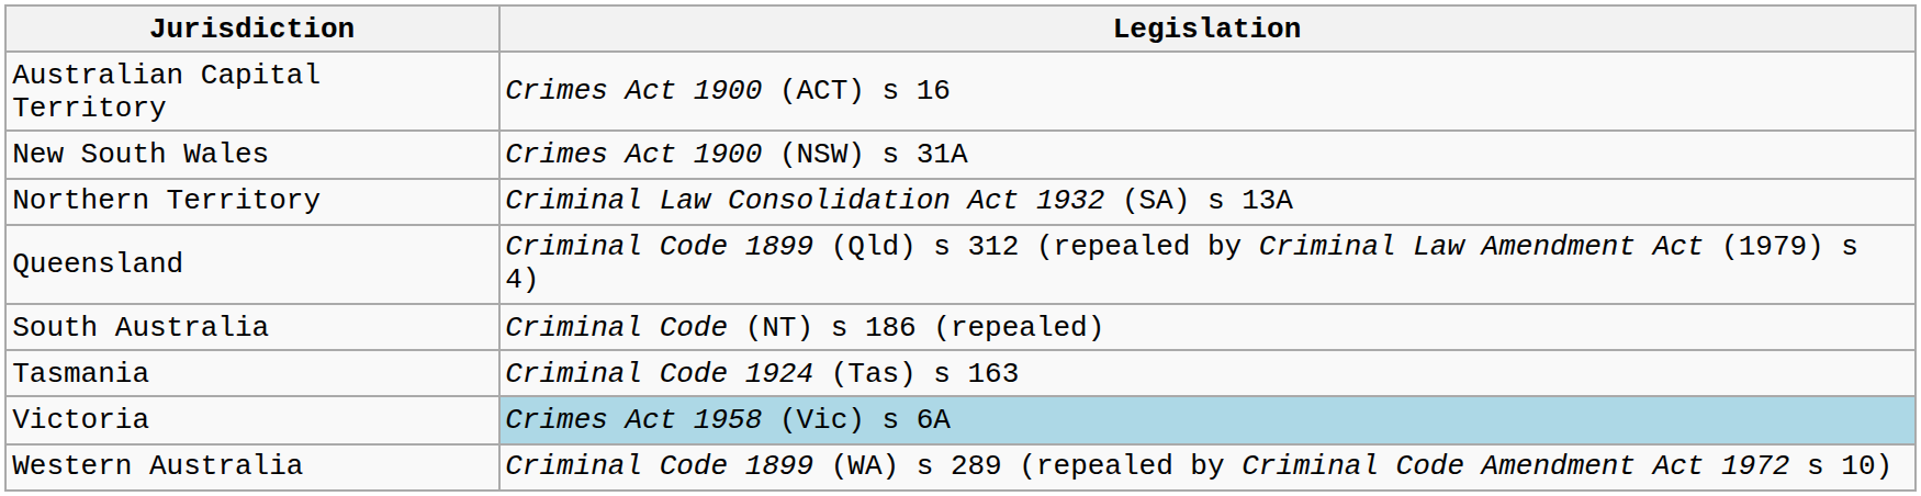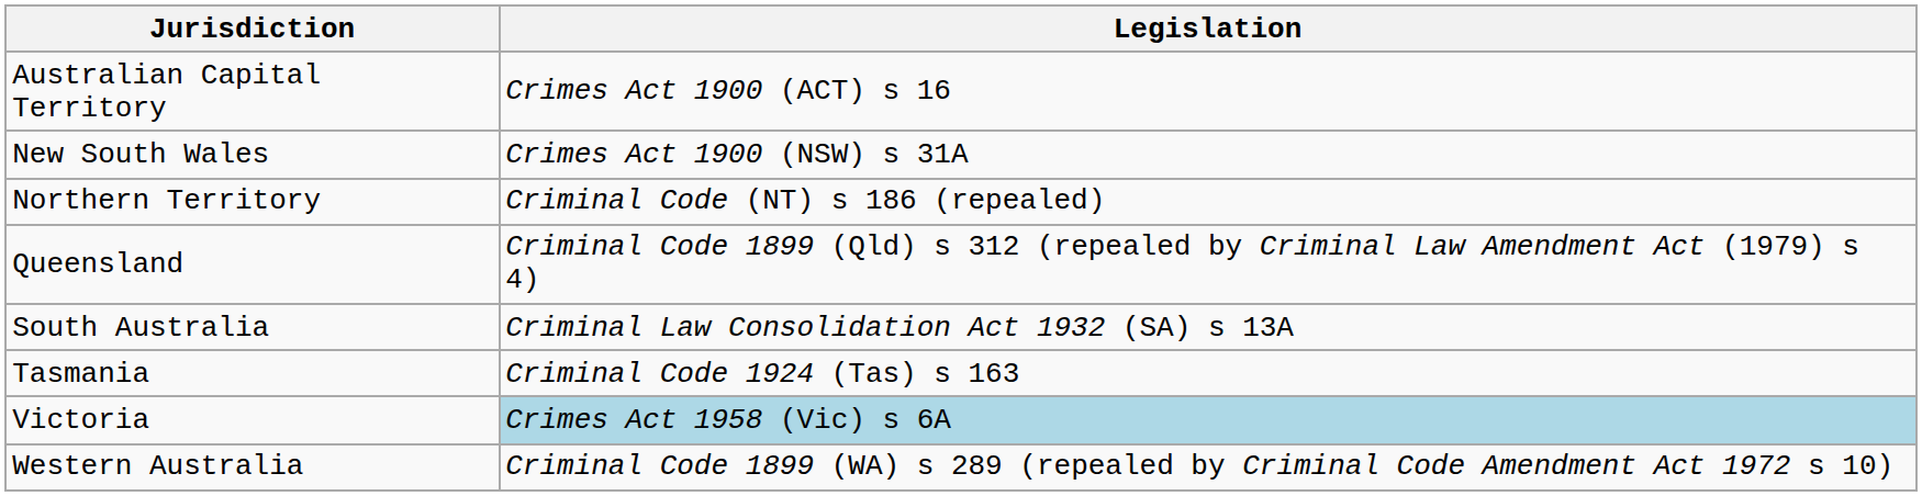 <table class="wikitable">
 <tr>
 <th>Jurisdiction</th>
 <th>Legislation</th>
 </tr>
 <tr>
 <td>Australian Capital Territory</td>
 <td><em>Crimes Act 1900</em> (ACT) s 16</td>
 </tr>
 <tr>
 <td>New South Wales</td>
 <td><em>Crimes Act 1900</em> (NSW) s 31A</td>
 </tr>
 <tr>
 <td>Northern Territory</td>
-<td><em>Criminal Law Consolidation Act 1932</em> (SA) s 13A</td>
+<td><em>Criminal Code</em> (NT) s 186 (repealed)</td>
 </tr>
 <tr>
 <td>Queensland</td>
 <td><em>Criminal Code 1899</em> (Qld) s 312 (repealed by <em>Criminal Law Amendment Act</em> (1979) s 4)</td>
 </tr>
 <tr>
 <td>South Australia</td>
-<td><em>Criminal Code</em> (NT) s 186 (repealed)</td>
+<td><em>Criminal Law Consolidation Act 1932</em> (SA) s 13A</td>
 </tr>
 <tr>
 <td>Tasmania</td>
 <td><em>Criminal Code 1924</em> (Tas) s 163</td>
 </tr>
 <tr>
 <td>Victoria</td>
 <td style="background: lightblue;"><em>Crimes Act 1958</em> (Vic) s 6A</td>
 </tr>
 <tr>
 <td>Western Australia</td>
 <td><em>Criminal Code 1899</em> (WA) s 289 (repealed by <em>Criminal Code Amendment Act 1972</em> s 10)</td>
 </tr>
 <tr>
 </tr>
 </table>
